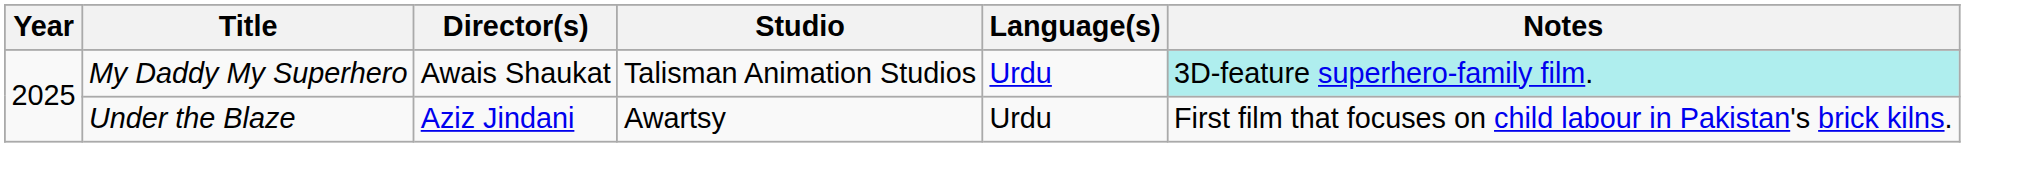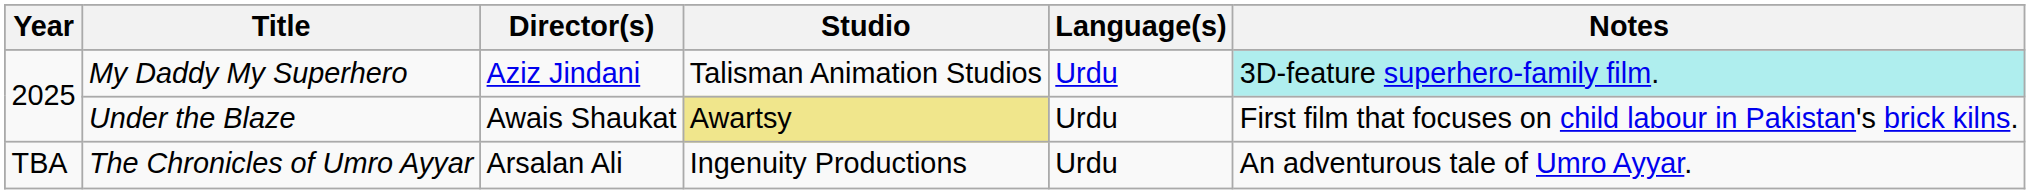 <table class="wikitable">
 <tr>
 <th>Year</th>
 <th>Title</th>
 <th>Director(s)</th>
 <th>Studio</th>
 <th>Language(s)</th>
 <th>Notes</th>
 </tr>
 <tr>
 <td rowspan="2">2025</td>
 <td><em>My Daddy My Superhero</em></td>
-<td>Awais Shaukat</td>
+<td><a href='#'>Aziz Jindani</a></td>
 <td>Talisman Animation Studios</td>
 <td><a href='#'>Urdu</a></td>
 <td style="background: paleturquoise;">3D-feature <a href='#'>superhero-family film</a>.</td>
 </tr>
 <tr>
 <td><em>Under the Blaze</em></td>
-<td><a href='#'>Aziz Jindani</a></td>
-<td>Awartsy</td>
+<td>Awais Shaukat</td>
+<td style="background: khaki;">Awartsy</td>
 <td>Urdu</td>
 <td>First film that focuses on <a href='#'>child labour in Pakistan</a>'s <a href='#'>brick kilns</a>.</td>
 </tr>
+<tr>
+<td>TBA</td>
+<td><em>The Chronicles of Umro Ayyar</em></td>
+<td>Arsalan Ali</td>
+<td>Ingenuity Productions</td>
+<td>Urdu</td>
+<td>An adventurous tale of <a href='#'>Umro Ayyar</a>.</td>
+</tr>
 </table>
